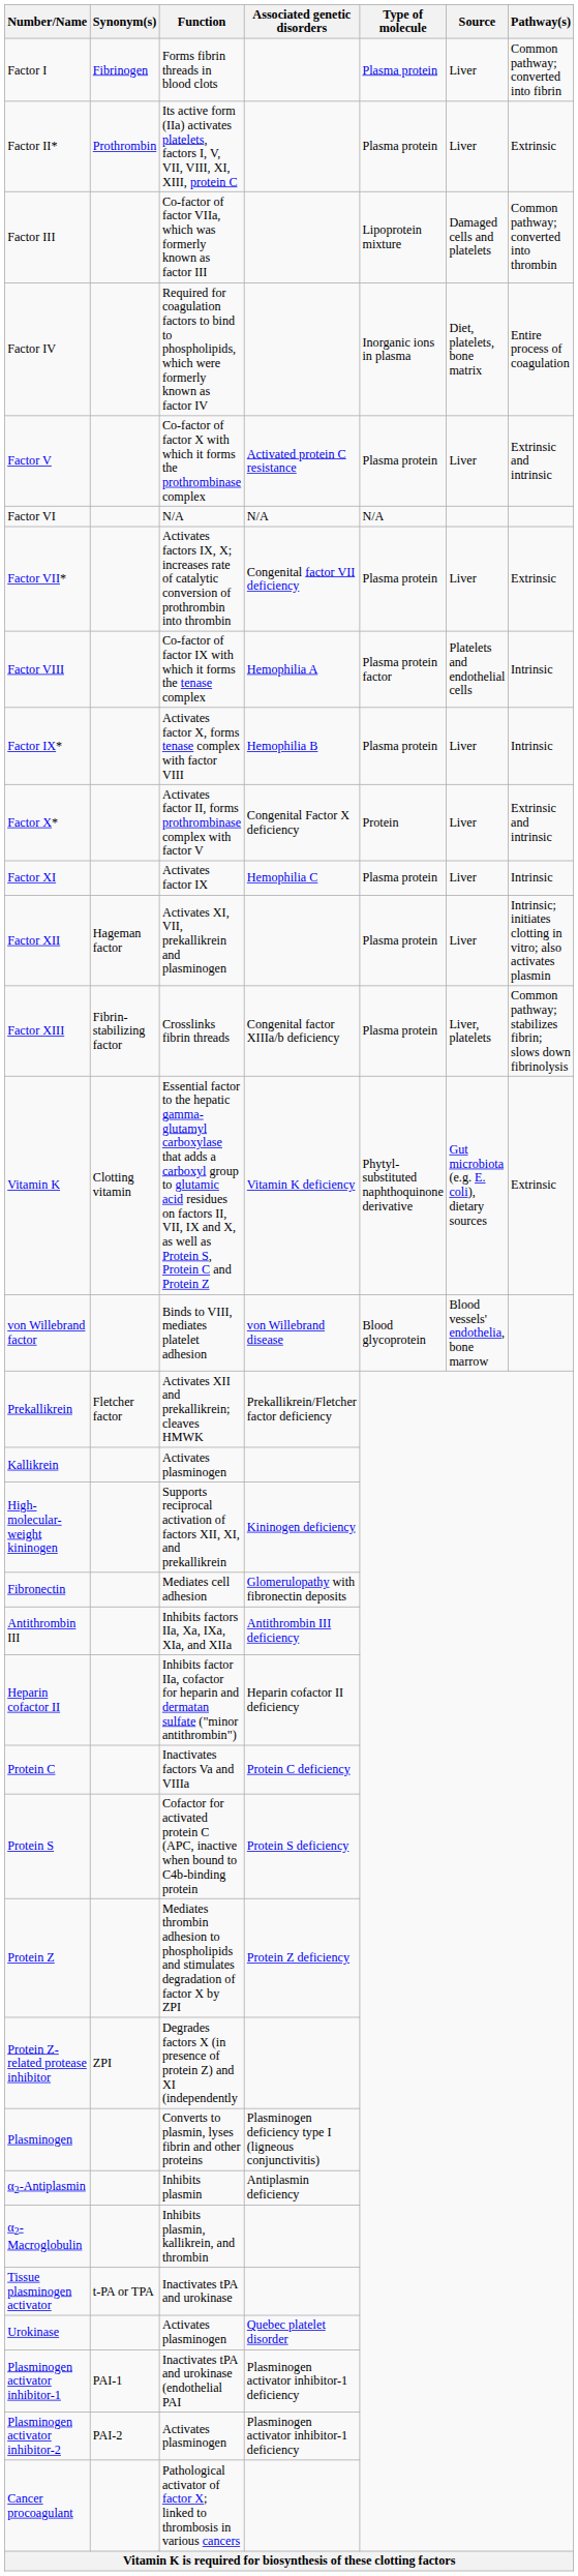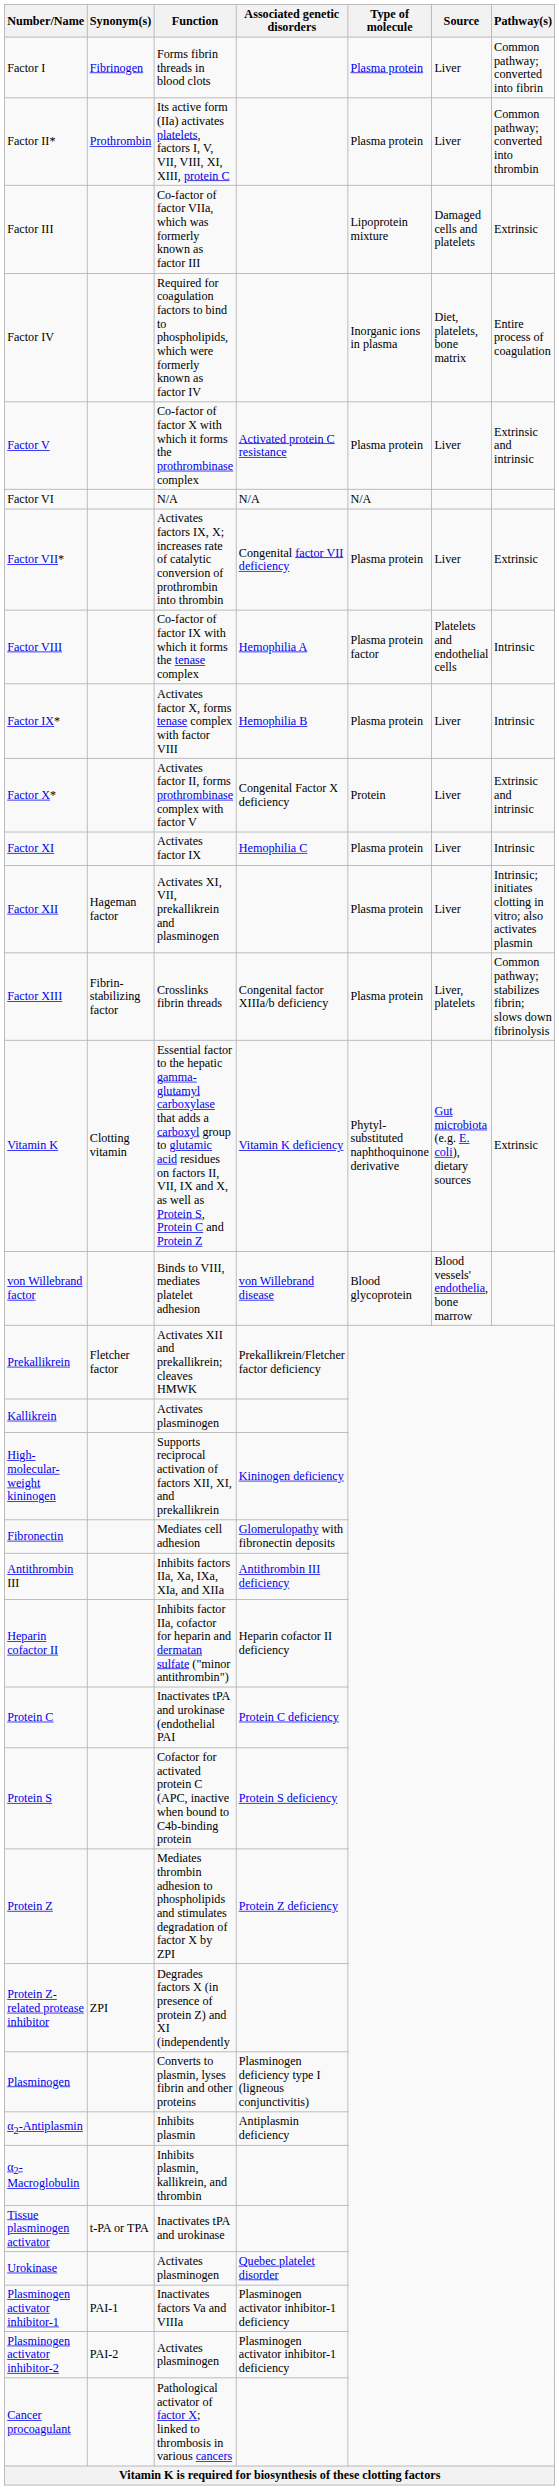 <table class="wikitable">
 <tr>
 <th>Number/Name</th>
 <th>Synonym(s)</th>
 <th>Function</th>
 <th>Associated genetic disorders</th>
 <th>Type of molecule</th>
 <th>Source</th>
 <th>Pathway(s)</th>
 </tr>
 <tr>
 <td>Factor I</td>
 <td><a href='#'>Fibrinogen</a></td>
 <td>Forms fibrin threads in blood clots</td>
 <td></td>
 <td><a href='#'>Plasma protein</a></td>
 <td>Liver</td>
 <td>Common pathway; converted into fibrin</td>
 </tr>
 <tr>
 <td>Factor II*</td>
 <td><a href='#'>Prothrombin</a></td>
 <td>Its active form (IIa) activates <a href='#'>platelets</a>, factors I, V, VII, VIII, XI, XIII, <a href='#'>protein C</a></td>
 <td></td>
 <td>Plasma protein</td>
 <td>Liver</td>
-<td>Extrinsic</td>
+<td>Common pathway; converted into thrombin</td>
 </tr>
 <tr>
 <td>Factor III</td>
 <td></td>
 <td>Co-factor of factor VIIa, which was formerly known as factor III</td>
 <td></td>
 <td>Lipoprotein mixture</td>
 <td>Damaged cells and platelets</td>
-<td>Common pathway; converted into thrombin</td>
+<td>Extrinsic</td>
 </tr>
 <tr>
 <td>Factor IV</td>
 <td></td>
 <td>Required for coagulation factors to bind to phospholipids, which were formerly known as factor IV</td>
 <td></td>
 <td>Inorganic ions in plasma</td>
 <td>Diet, platelets, bone matrix</td>
 <td>Entire process of coagulation</td>
 </tr>
 <tr>
 <td><a href='#'>Factor V</a></td>
 <td></td>
 <td>Co-factor of factor X with which it forms the <a href='#'>prothrombinase</a> complex</td>
 <td><a href='#'>Activated protein C resistance</a></td>
 <td>Plasma protein</td>
 <td>Liver</td>
 <td>Extrinsic and intrinsic</td>
 </tr>
 <tr>
 <td>Factor VI</td>
 <td></td>
 <td>N/A</td>
 <td>N/A</td>
 <td>N/A</td>
 <td></td>
 </tr>
 <tr>
 <td><a href='#'>Factor VII</a>*</td>
 <td></td>
 <td>Activates factors IX, X; increases rate of catalytic conversion of prothrombin into thrombin</td>
 <td>Congenital <a href='#'>factor VII deficiency</a></td>
 <td>Plasma protein</td>
 <td>Liver</td>
 <td>Extrinsic</td>
 </tr>
 <tr>
 <td><a href='#'>Factor VIII</a></td>
 <td></td>
 <td>Co-factor of factor IX with which it forms the <a href='#'>tenase</a> complex</td>
 <td><a href='#'>Hemophilia A</a></td>
 <td>Plasma protein factor</td>
 <td>Platelets and endothelial cells</td>
 <td>Intrinsic</td>
 </tr>
 <tr>
 <td><a href='#'>Factor IX</a>*</td>
 <td></td>
 <td>Activates factor X, forms <a href='#'>tenase</a> complex with factor VIII</td>
 <td><a href='#'>Hemophilia B</a></td>
 <td>Plasma protein</td>
 <td>Liver</td>
 <td>Intrinsic</td>
 </tr>
 <tr>
 <td><a href='#'>Factor X</a>*</td>
 <td></td>
 <td>Activates factor II, forms <a href='#'>prothrombinase</a> complex with factor V</td>
 <td>Congenital Factor X deficiency</td>
 <td>Protein</td>
 <td>Liver</td>
 <td>Extrinsic and intrinsic</td>
 </tr>
 <tr>
 <td><a href='#'>Factor XI</a></td>
 <td></td>
 <td>Activates factor IX</td>
 <td><a href='#'>Hemophilia C</a></td>
 <td>Plasma protein</td>
 <td>Liver</td>
 <td>Intrinsic</td>
 </tr>
 <tr>
 <td><a href='#'>Factor XII</a></td>
 <td>Hageman factor</td>
 <td>Activates XI, VII, prekallikrein and plasminogen</td>
 <td></td>
 <td>Plasma protein</td>
 <td>Liver</td>
 <td>Intrinsic; initiates clotting in vitro; also activates plasmin</td>
 </tr>
 <tr>
 <td><a href='#'>Factor XIII</a></td>
 <td>Fibrin-stabilizing factor</td>
 <td>Crosslinks fibrin threads</td>
 <td>Congenital factor XIIIa/b deficiency</td>
 <td>Plasma protein</td>
 <td>Liver, platelets</td>
 <td>Common pathway; stabilizes fibrin; slows down fibrinolysis</td>
 </tr>
 <tr>
 <td><a href='#'>Vitamin K</a></td>
 <td>Clotting vitamin</td>
 <td>Essential factor to the hepatic <a href='#'>gamma-glutamyl carboxylase</a> that adds a <a href='#'>carboxyl</a> group to <a href='#'>glutamic acid</a> residues on factors II, VII, IX and X, as well as <a href='#'>Protein S</a>, <a href='#'>Protein C</a> and <a href='#'>Protein Z</a></td>
 <td><a href='#'>Vitamin K deficiency</a></td>
 <td>Phytyl-substituted naphthoquinone derivative</td>
 <td><a href='#'>Gut microbiota</a><br>(e.g. <a href='#'>E. coli</a>),<br>dietary sources</td>
 <td>Extrinsic</td>
 </tr>
 <tr>
 <td><a href='#'>von Willebrand factor</a></td>
 <td></td>
 <td>Binds to VIII, mediates platelet adhesion</td>
 <td><a href='#'>von Willebrand disease</a></td>
 <td>Blood glycoprotein</td>
 <td>Blood vessels' <a href='#'>endothelia</a>,<br> bone marrow</td>
 <td></td>
 </tr>
 <tr>
 <td><a href='#'>Prekallikrein</a></td>
 <td>Fletcher factor</td>
 <td>Activates XII and prekallikrein; cleaves HMWK</td>
 <td>Prekallikrein/Fletcher factor deficiency</td>
 </tr>
 <tr>
 <td><a href='#'>Kallikrein</a></td>
 <td></td>
 <td>Activates plasminogen</td>
 <td></td>
 </tr>
 <tr>
 <td><a href='#'>High-molecular-weight kininogen</a></td>
 <td></td>
 <td>Supports reciprocal activation of factors XII, XI, and prekallikrein</td>
 <td><a href='#'>Kininogen deficiency</a></td>
 </tr>
 <tr>
 <td><a href='#'>Fibronectin</a></td>
 <td></td>
 <td>Mediates cell adhesion</td>
 <td><a href='#'>Glomerulopathy</a> with fibronectin deposits</td>
 </tr>
 <tr>
 <td><a href='#'>Antithrombin</a> III</td>
 <td></td>
 <td>Inhibits factors IIa, Xa, IXa, XIa, and XIIa</td>
 <td><a href='#'>Antithrombin III deficiency</a></td>
 </tr>
 <tr>
 <td><a href='#'>Heparin cofactor II</a></td>
 <td></td>
 <td>Inhibits factor IIa, cofactor for heparin and <a href='#'>dermatan sulfate</a> ("minor antithrombin")</td>
 <td>Heparin cofactor II deficiency</td>
 </tr>
 <tr>
 <td><a href='#'>Protein C</a></td>
 <td></td>
-<td>Inactivates factors Va and VIIIa</td>
+<td>Inactivates tPA and urokinase (endothelial PAI</td>
 <td><a href='#'>Protein C deficiency</a></td>
 </tr>
 <tr>
 <td><a href='#'>Protein S</a></td>
 <td></td>
 <td>Cofactor for activated protein C (APC, inactive when bound to C4b-binding protein</td>
 <td><a href='#'>Protein S deficiency</a></td>
 </tr>
 <tr>
 <td><a href='#'>Protein Z</a></td>
 <td></td>
 <td>Mediates thrombin adhesion to phospholipids and stimulates degradation of factor X by ZPI</td>
 <td><a href='#'>Protein Z deficiency</a></td>
 </tr>
 <tr>
 <td><a href='#'>Protein Z-related protease inhibitor</a></td>
 <td>ZPI</td>
 <td>Degrades factors X (in presence of protein Z) and XI (independently</td>
 <td></td>
 </tr>
 <tr>
 <td><a href='#'>Plasminogen</a></td>
 <td></td>
 <td>Converts to plasmin, lyses fibrin and other proteins</td>
 <td>Plasminogen deficiency type I (ligneous conjunctivitis)</td>
 </tr>
 <tr>
 <td><a href='#'>α<sub>2</sub>-Antiplasmin</a></td>
 <td></td>
 <td>Inhibits plasmin</td>
 <td>Antiplasmin deficiency</td>
 </tr>
 <tr>
 <td><a href='#'>α<sub>2</sub>-Macroglobulin</a></td>
 <td></td>
 <td>Inhibits plasmin, kallikrein, and thrombin</td>
 <td></td>
 </tr>
 <tr>
 <td><a href='#'>Tissue plasminogen activator</a></td>
 <td>t-PA or TPA</td>
 <td>Inactivates tPA and urokinase</td>
 <td></td>
 </tr>
 <tr>
 <td><a href='#'>Urokinase</a></td>
 <td></td>
 <td>Activates plasminogen</td>
 <td><a href='#'>Quebec platelet disorder</a></td>
 </tr>
 <tr>
 <td><a href='#'>Plasminogen activator inhibitor-1</a></td>
 <td>PAI-1</td>
-<td>Inactivates tPA and urokinase (endothelial PAI</td>
+<td>Inactivates factors Va and VIIIa</td>
 <td>Plasminogen activator inhibitor-1 deficiency</td>
 </tr>
 <tr>
 <td><a href='#'>Plasminogen activator inhibitor-2</a></td>
 <td>PAI-2</td>
 <td>Activates plasminogen</td>
 <td>Plasminogen activator inhibitor-1 deficiency</td>
 </tr>
 <tr>
 <td><a href='#'>Cancer procoagulant</a></td>
 <td></td>
 <td>Pathological activator of <a href='#'>factor X</a>; linked to thrombosis in various <a href='#'>cancers</a></td>
 <td></td>
 </tr>
 <tr>
 <th colspan=7> Vitamin K is required for biosynthesis of these clotting factors</th>
 </tr>
 </table>
